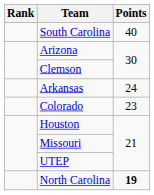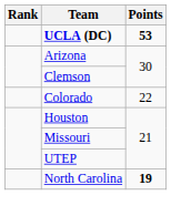 <table class="wikitable sortable" style="text-align:center">
 <tr>
 <th>Rank</th>
 <th>Team</th>
 <th>Points</th>
 </tr>
 <tr>
 <td></td>
-<td align="left"><a href='#'>South Carolina</a></td>
-<td>40</td>
+<td align="left"><strong><a href='#'>UCLA</a></strong> <strong>(DC)</strong></td>
+<td><strong>53</strong></td>
 </tr>
 <tr>
 <td rowspan=2></td>
 <td align="left"><a href='#'>Arizona</a></td>
 <td rowspan=2>30</td>
 </tr>
 <tr>
 <td align="left"><a href='#'>Clemson</a></td>
 </tr>
 <tr>
 <td></td>
-<td align="left"><a href='#'>Arkansas</a></td>
-<td>24</td>
-</tr>
-<tr>
-<td></td>
 <td align="left"><a href='#'>Colorado</a></td>
-<td>23</td>
+<td>22</td>
 </tr>
 <tr>
 <td rowspan=3></td>
 <td align="left"><a href='#'>Houston</a></td>
 <td rowspan=3>21</td>
 </tr>
 <tr>
 <td align="left"><a href='#'>Missouri</a></td>
 </tr>
 <tr>
 <td align="left"><a href='#'>UTEP</a></td>
 </tr>
 <tr>
 <td></td>
 <td align="left"><a href='#'>North Carolina</a></td>
 <td><strong>19</strong></td>
 </tr>
 </table>
